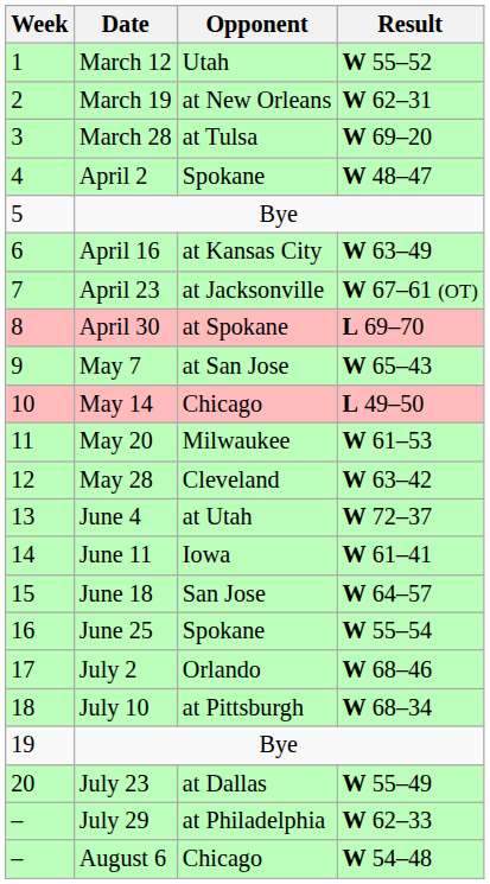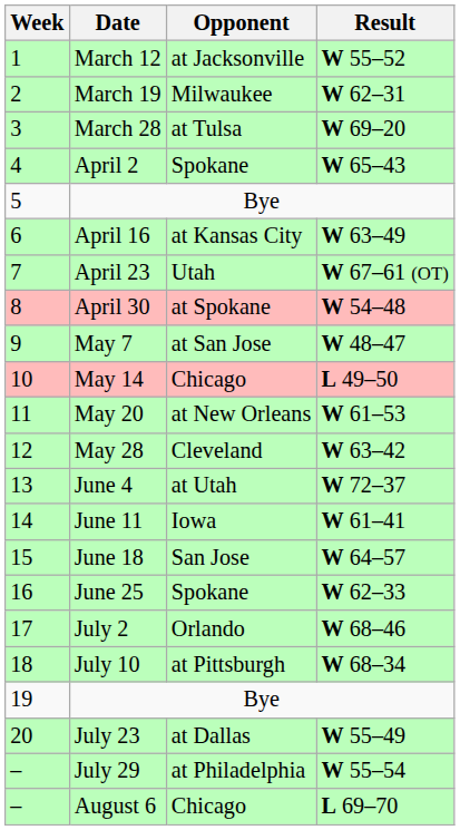 <table class="wikitable">
 <tr>
 <th>Week</th>
 <th>Date</th>
 <th>Opponent</th>
 <th>Result</th>
 </tr>
 <tr bgcolor="#bbffbb">
 <td>1</td>
 <td>March 12</td>
-<td>Utah</td>
+<td>at Jacksonville</td>
 <td><strong>W</strong> 55–52</td>
 </tr>
 <tr bgcolor="#bbffbb">
 <td>2</td>
 <td>March 19</td>
-<td>at New Orleans</td>
+<td>Milwaukee</td>
 <td><strong>W</strong> 62–31</td>
 </tr>
 <tr bgcolor="#bbffbb">
 <td>3</td>
 <td>March 28</td>
 <td>at Tulsa</td>
 <td><strong>W</strong> 69–20</td>
 </tr>
 <tr bgcolor="#bbffbb">
 <td>4</td>
 <td>April 2</td>
 <td>Spokane</td>
-<td><strong>W</strong> 48–47</td>
+<td><strong>W</strong> 65–43</td>
 </tr>
 <tr>
 <td>5</td>
 <td colspan="3" align="center">Bye</td>
 </tr>
 <tr bgcolor="#bbffbb">
 <td>6</td>
 <td>April 16</td>
 <td>at Kansas City</td>
 <td><strong>W</strong> 63–49</td>
 </tr>
 <tr bgcolor="#bbffbb">
 <td>7</td>
 <td>April 23</td>
-<td>at Jacksonville</td>
+<td>Utah</td>
 <td><strong>W</strong> 67–61 <small>(OT)</small></td>
 </tr>
 <tr bgcolor="#ffbbbb">
 <td>8</td>
 <td>April 30</td>
 <td>at Spokane</td>
-<td><strong>L</strong> 69–70</td>
+<td><strong>W</strong> 54–48</td>
 </tr>
 <tr bgcolor="#bbffbb">
 <td>9</td>
 <td>May 7</td>
 <td>at San Jose</td>
-<td><strong>W</strong> 65–43</td>
+<td><strong>W</strong> 48–47</td>
 </tr>
 <tr bgcolor="#ffbbbb">
 <td>10</td>
 <td>May 14</td>
 <td>Chicago</td>
 <td><strong>L</strong> 49–50</td>
 </tr>
 <tr bgcolor="#bbffbb">
 <td>11</td>
 <td>May 20</td>
-<td>Milwaukee</td>
+<td>at New Orleans</td>
 <td><strong>W</strong> 61–53</td>
 </tr>
 <tr bgcolor="#bbffbb">
 <td>12</td>
 <td>May 28</td>
 <td>Cleveland</td>
 <td><strong>W</strong> 63–42</td>
 </tr>
 <tr bgcolor="#bbffbb">
 <td>13</td>
 <td>June 4</td>
 <td>at Utah</td>
 <td><strong>W</strong> 72–37</td>
 </tr>
 <tr bgcolor="#bbffbb">
 <td>14</td>
 <td>June 11</td>
 <td>Iowa</td>
 <td><strong>W</strong> 61–41</td>
 </tr>
 <tr bgcolor="#bbffbb">
 <td>15</td>
 <td>June 18</td>
 <td>San Jose</td>
 <td><strong>W</strong> 64–57</td>
 </tr>
 <tr bgcolor="#bbffbb">
 <td>16</td>
 <td>June 25</td>
 <td>Spokane</td>
-<td><strong>W</strong> 55–54</td>
+<td><strong>W</strong> 62–33</td>
 </tr>
 <tr bgcolor="#bbffbb">
 <td>17</td>
 <td>July 2</td>
 <td>Orlando</td>
 <td><strong>W</strong> 68–46</td>
 </tr>
 <tr bgcolor="#bbffbb">
 <td>18</td>
 <td>July 10</td>
 <td>at Pittsburgh</td>
 <td><strong>W</strong> 68–34</td>
 </tr>
 <tr>
 <td>19</td>
 <td colspan="3" align="center">Bye</td>
 </tr>
 <tr bgcolor="#bbffbb">
 <td>20</td>
 <td>July 23</td>
 <td>at Dallas</td>
 <td><strong>W</strong> 55–49</td>
 </tr>
 <tr bgcolor="#bbffbb">
 <td>–</td>
 <td>July 29</td>
 <td>at Philadelphia</td>
-<td><strong>W</strong> 62–33</td>
+<td><strong>W</strong> 55–54</td>
 </tr>
 <tr bgcolor="#bbffbb">
 <td>–</td>
 <td>August 6</td>
 <td>Chicago</td>
-<td><strong>W</strong> 54–48</td>
+<td><strong>L</strong> 69–70</td>
 </tr>
 </table>
